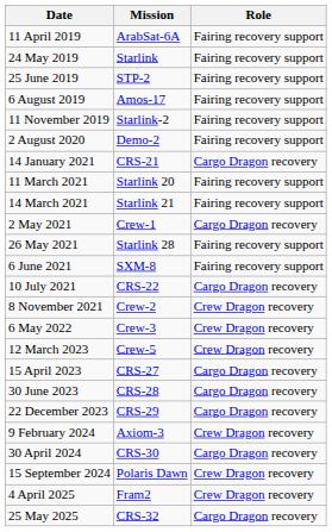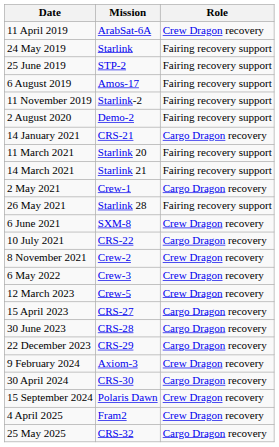 <table class="wikitable sticky-header">
 <tr>
 <th>Date</th>
 <th>Mission</th>
 <th>Role</th>
 </tr>
 <tr>
 <td>11 April 2019</td>
 <td><a href='#'>ArabSat-6A</a></td>
-<td>Fairing recovery support</td>
+<td><a href='#'>Crew Dragon</a> recovery</td>
 </tr>
 <tr>
 <td>24 May 2019</td>
 <td><a href='#'>Starlink</a></td>
 <td>Fairing recovery support</td>
 </tr>
 <tr>
 <td>25 June 2019</td>
 <td><a href='#'>STP-2</a></td>
 <td>Fairing recovery support</td>
 </tr>
 <tr>
 <td>6 August 2019</td>
 <td><a href='#'>Amos-17</a></td>
 <td>Fairing recovery support</td>
 </tr>
 <tr>
 <td>11 November 2019</td>
 <td><a href='#'>Starlink</a>-2</td>
 <td>Fairing recovery support</td>
 </tr>
 <tr>
 <td>2 August 2020</td>
 <td><a href='#'>Demo-2</a></td>
 <td>Fairing recovery support</td>
 </tr>
 <tr>
 <td>14 January 2021</td>
 <td><a href='#'>CRS-21</a></td>
 <td><a href='#'>Cargo Dragon</a> recovery</td>
 </tr>
 <tr>
 <td>11 March 2021</td>
 <td><a href='#'>Starlink</a> 20</td>
 <td>Fairing recovery support</td>
 </tr>
 <tr>
 <td>14 March 2021</td>
 <td><a href='#'>Starlink</a> 21</td>
 <td>Fairing recovery support</td>
 </tr>
 <tr>
 <td>2 May 2021</td>
 <td><a href='#'>Crew-1</a></td>
 <td><a href='#'>Cargo Dragon</a> recovery</td>
 </tr>
 <tr>
 <td>26 May 2021</td>
 <td><a href='#'>Starlink</a> 28</td>
 <td>Fairing recovery support</td>
 </tr>
 <tr>
 <td>6 June 2021</td>
 <td><a href='#'>SXM-8</a></td>
-<td>Fairing recovery support</td>
+<td><a href='#'>Crew Dragon</a> recovery</td>
 </tr>
 <tr>
 <td>10 July 2021</td>
 <td><a href='#'>CRS-22</a></td>
 <td><a href='#'>Cargo Dragon</a> recovery</td>
 </tr>
 <tr>
 <td>8 November 2021</td>
 <td><a href='#'>Crew-2</a></td>
 <td><a href='#'>Crew Dragon</a> recovery</td>
 </tr>
 <tr>
 <td>6 May 2022</td>
 <td><a href='#'>Crew-3</a></td>
 <td><a href='#'>Crew Dragon</a> recovery</td>
 </tr>
 <tr>
 <td>12 March 2023</td>
 <td><a href='#'>Crew-5</a></td>
 <td><a href='#'>Crew Dragon</a> recovery</td>
 </tr>
 <tr>
 <td>15 April 2023</td>
 <td><a href='#'>CRS-27</a></td>
 <td><a href='#'>Cargo Dragon</a> recovery</td>
 </tr>
 <tr>
 <td>30 June 2023</td>
 <td><a href='#'>CRS-28</a></td>
 <td><a href='#'>Cargo Dragon</a> recovery</td>
 </tr>
 <tr>
 <td>22 December 2023</td>
 <td><a href='#'>CRS-29</a></td>
 <td><a href='#'>Cargo Dragon</a> recovery</td>
 </tr>
 <tr>
 <td>9 February 2024</td>
 <td><a href='#'>Axiom-3</a></td>
 <td><a href='#'>Crew Dragon</a> recovery</td>
 </tr>
 <tr>
 <td>30 April 2024</td>
 <td><a href='#'>CRS-30</a></td>
 <td><a href='#'>Cargo Dragon</a> recovery</td>
 </tr>
 <tr>
 <td>15 September 2024</td>
 <td><a href='#'>Polaris Dawn</a></td>
 <td><a href='#'>Crew Dragon</a> recovery</td>
 </tr>
 <tr>
 <td>4 April 2025</td>
 <td><a href='#'>Fram2</a></td>
 <td><a href='#'>Crew Dragon</a> recovery</td>
 </tr>
 <tr>
 <td>25 May 2025</td>
 <td><a href='#'>CRS-32</a></td>
 <td><a href='#'>Cargo Dragon</a> recovery</td>
 </tr>
 </table>
